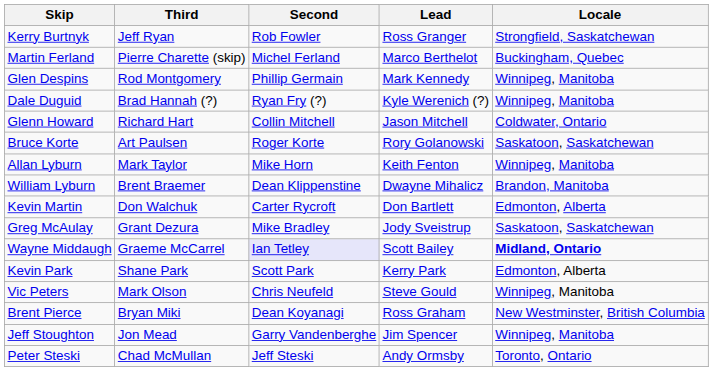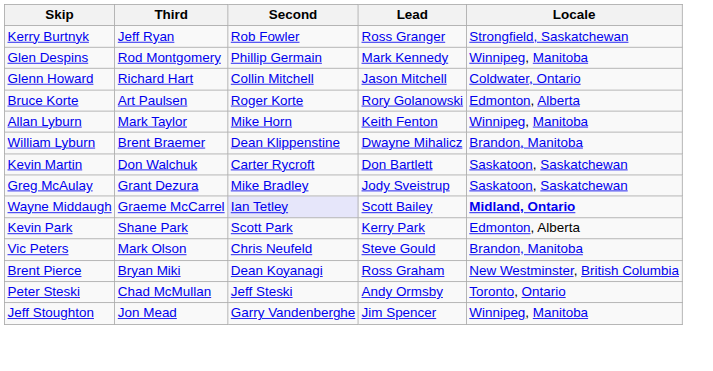 <table class="wikitable">
 <tr>
 <th>Skip</th>
 <th>Third</th>
 <th>Second</th>
 <th>Lead</th>
 <th>Locale</th>
 </tr>
 <tr>
 <td><a href='#'>Kerry Burtnyk</a></td>
 <td><a href='#'>Jeff Ryan</a></td>
 <td><a href='#'>Rob Fowler</a></td>
 <td><a href='#'>Ross Granger</a></td>
 <td> <a href='#'>Strongfield, Saskatchewan</a></td>
 </tr>
 <tr>
-<td><a href='#'>Martin Ferland</a></td>
-<td><a href='#'>Pierre Charette</a> (skip)</td>
-<td><a href='#'>Michel Ferland</a></td>
-<td><a href='#'>Marco Berthelot</a></td>
-<td> <a href='#'>Buckingham, Quebec</a></td>
-</tr>
-<tr>
 <td><a href='#'>Glen Despins</a></td>
 <td><a href='#'>Rod Montgomery</a></td>
 <td><a href='#'>Phillip Germain</a></td>
 <td><a href='#'>Mark Kennedy</a></td>
-<td> <a href='#'>Winnipeg</a>, <a href='#'>Manitoba</a></td>
-</tr>
-<tr>
-<td><a href='#'>Dale Duguid</a></td>
-<td><a href='#'>Brad Hannah</a> (?)</td>
-<td><a href='#'>Ryan Fry</a> (?)</td>
-<td><a href='#'>Kyle Werenich</a> (?)</td>
 <td> <a href='#'>Winnipeg</a>, <a href='#'>Manitoba</a></td>
 </tr>
 <tr>
 <td><a href='#'>Glenn Howard</a></td>
 <td><a href='#'>Richard Hart</a></td>
 <td><a href='#'>Collin Mitchell</a></td>
 <td><a href='#'>Jason Mitchell</a></td>
 <td> <a href='#'>Coldwater, Ontario</a></td>
 </tr>
 <tr>
 <td><a href='#'>Bruce Korte</a></td>
 <td><a href='#'>Art Paulsen</a></td>
 <td><a href='#'>Roger Korte</a></td>
 <td><a href='#'>Rory Golanowski</a></td>
-<td> <a href='#'>Saskatoon</a>, <a href='#'>Saskatchewan</a></td>
+<td> <a href='#'>Edmonton</a>, <a href='#'>Alberta</a></td>
 </tr>
 <tr>
 <td><a href='#'>Allan Lyburn</a></td>
 <td><a href='#'>Mark Taylor</a></td>
 <td><a href='#'>Mike Horn</a></td>
 <td><a href='#'>Keith Fenton</a></td>
 <td> <a href='#'>Winnipeg</a>, <a href='#'>Manitoba</a></td>
 </tr>
 <tr>
 <td><a href='#'>William Lyburn</a></td>
 <td><a href='#'>Brent Braemer</a></td>
 <td><a href='#'>Dean Klippenstine</a></td>
 <td><a href='#'>Dwayne Mihalicz</a></td>
 <td> <a href='#'>Brandon, Manitoba</a></td>
 </tr>
 <tr>
 <td><a href='#'>Kevin Martin</a></td>
 <td><a href='#'>Don Walchuk</a></td>
 <td><a href='#'>Carter Rycroft</a></td>
 <td><a href='#'>Don Bartlett</a></td>
-<td> <a href='#'>Edmonton</a>, <a href='#'>Alberta</a></td>
+<td> <a href='#'>Saskatoon</a>, <a href='#'>Saskatchewan</a></td>
 </tr>
 <tr>
 <td><a href='#'>Greg McAulay</a></td>
 <td><a href='#'>Grant Dezura</a></td>
 <td><a href='#'>Mike Bradley</a></td>
 <td><a href='#'>Jody Sveistrup</a></td>
 <td> <a href='#'>Saskatoon</a>, <a href='#'>Saskatchewan</a></td>
 </tr>
 <tr>
 <td><a href='#'>Wayne Middaugh</a></td>
 <td><a href='#'>Graeme McCarrel</a></td>
 <td style="background: lavender;"><a href='#'>Ian Tetley</a></td>
 <td><a href='#'>Scott Bailey</a></td>
 <td><strong> <a href='#'>Midland, Ontario</a></strong></td>
 </tr>
 <tr>
 <td><a href='#'>Kevin Park</a></td>
 <td><a href='#'>Shane Park</a></td>
 <td><a href='#'>Scott Park</a></td>
 <td><a href='#'>Kerry Park</a></td>
 <td> <a href='#'>Edmonton</a>, Alberta</td>
 </tr>
 <tr>
 <td><a href='#'>Vic Peters</a></td>
 <td><a href='#'>Mark Olson</a></td>
 <td><a href='#'>Chris Neufeld</a></td>
 <td><a href='#'>Steve Gould</a></td>
-<td> <a href='#'>Winnipeg</a>, Manitoba</td>
+<td> <a href='#'>Brandon, Manitoba</a></td>
 </tr>
 <tr>
 <td><a href='#'>Brent Pierce</a></td>
 <td><a href='#'>Bryan Miki</a></td>
 <td><a href='#'>Dean Koyanagi</a></td>
 <td><a href='#'>Ross Graham</a></td>
 <td> <a href='#'>New Westminster</a>, <a href='#'>British Columbia</a></td>
 </tr>
 <tr>
+<td><a href='#'>Peter Steski</a></td>
+<td><a href='#'>Chad McMullan</a></td>
+<td><a href='#'>Jeff Steski</a></td>
+<td><a href='#'>Andy Ormsby</a></td>
+<td> <a href='#'>Toronto</a>, <a href='#'>Ontario</a></td>
+</tr>
+<tr>
 <td><a href='#'>Jeff Stoughton</a></td>
 <td><a href='#'>Jon Mead</a></td>
 <td><a href='#'>Garry Vandenberghe</a></td>
 <td><a href='#'>Jim Spencer</a></td>
 <td> <a href='#'>Winnipeg</a>, <a href='#'>Manitoba</a></td>
 </tr>
-<tr>
-<td><a href='#'>Peter Steski</a></td>
-<td><a href='#'>Chad McMullan</a></td>
-<td><a href='#'>Jeff Steski</a></td>
-<td><a href='#'>Andy Ormsby</a></td>
-<td> <a href='#'>Toronto</a>, <a href='#'>Ontario</a></td>
-</tr>
 </table>
